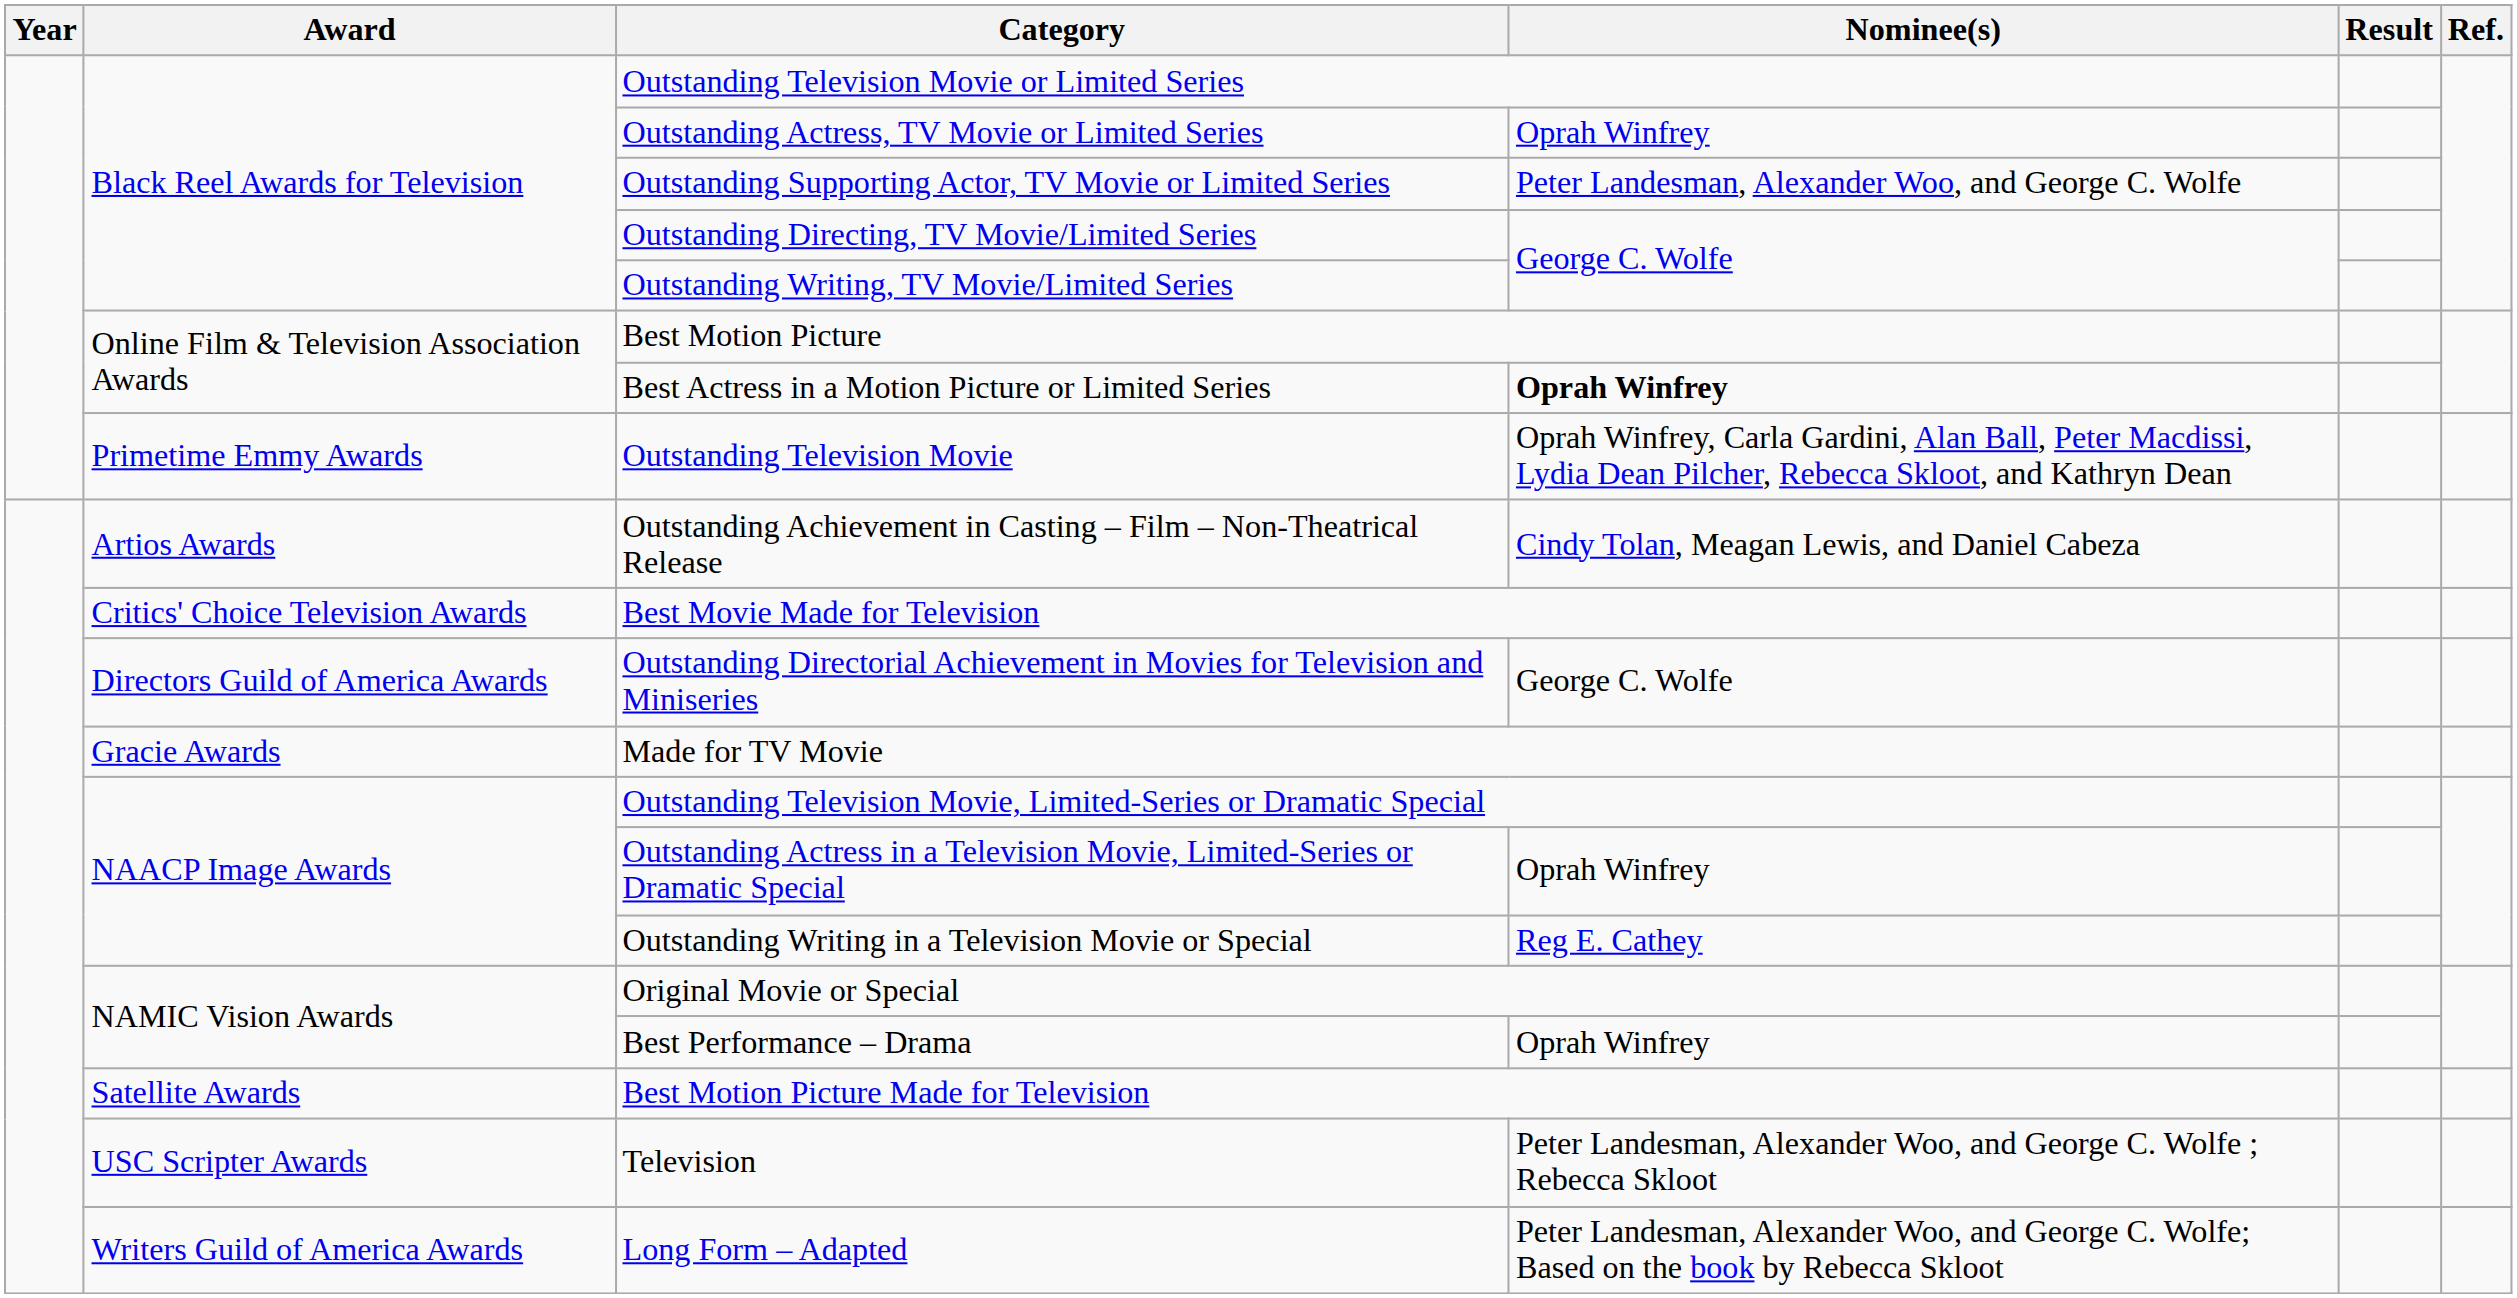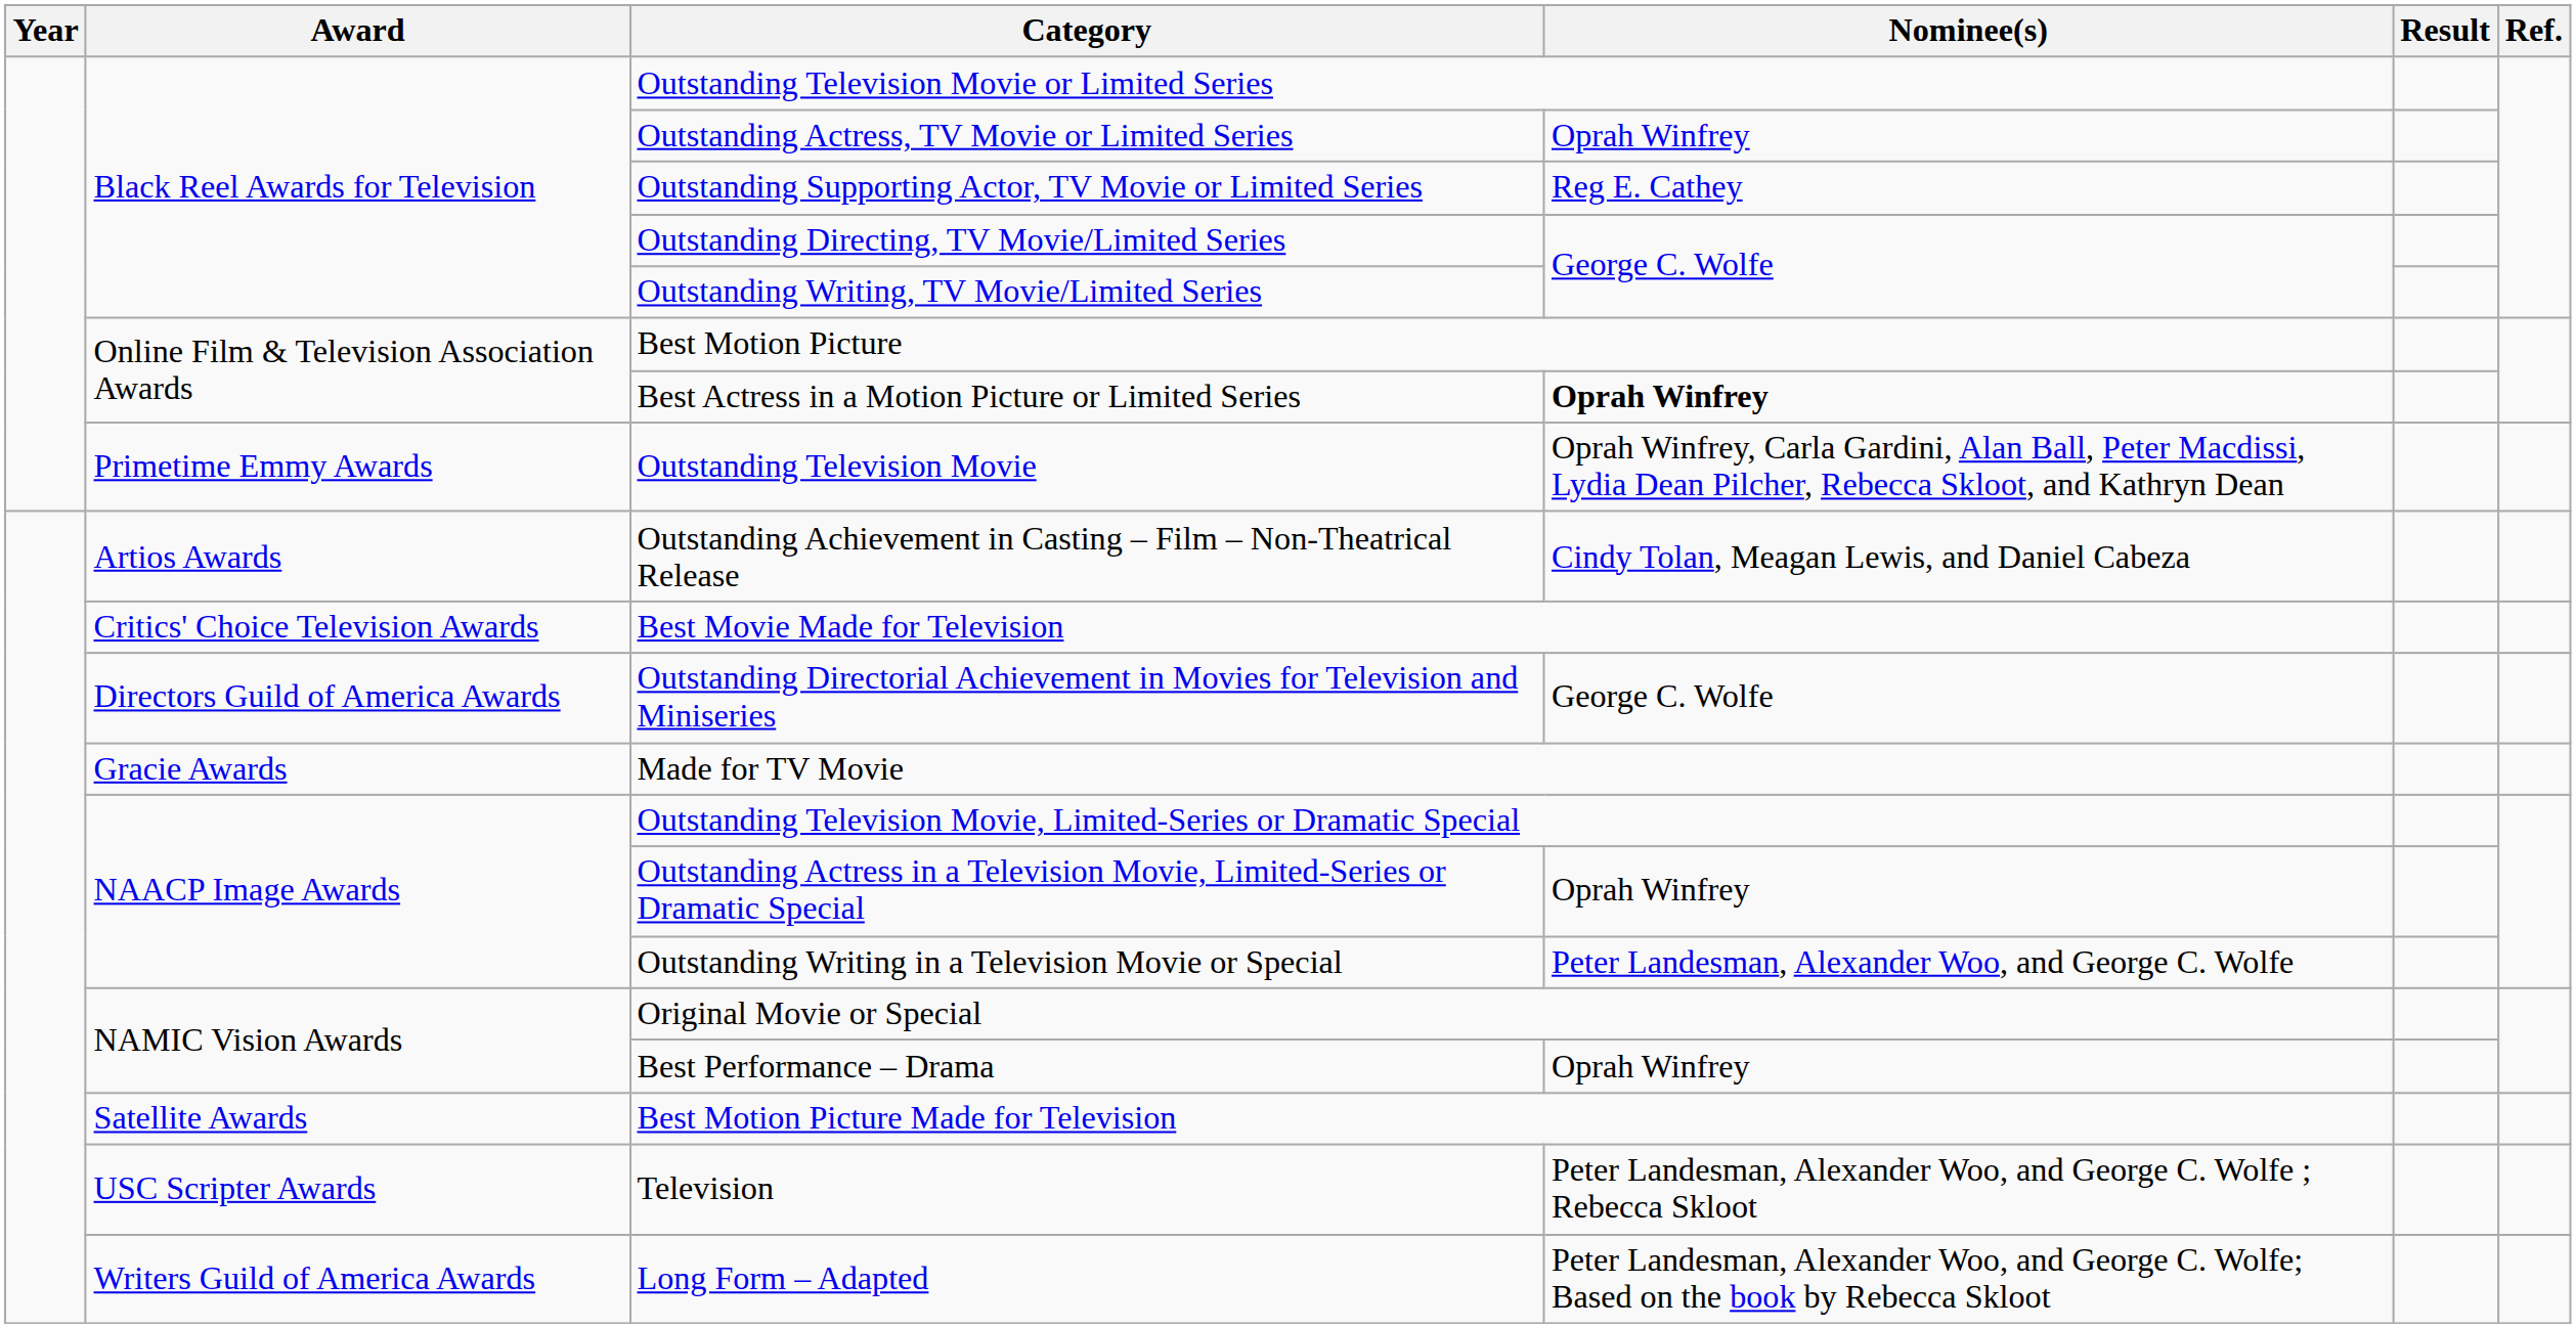 <table class="wikitable sortable">
 <tr>
 <th>Year</th>
 <th>Award</th>
 <th>Category</th>
 <th>Nominee(s)</th>
 <th>Result</th>
 <th>Ref.</th>
 </tr>
 <tr>
 <td rowspan="8"></td>
 <td rowspan="5"><a href='#'>Black Reel Awards for Television</a></td>
 <td colspan="2"><a href='#'>Outstanding Television Movie or Limited Series</a></td>
 <td></td>
 <td align="center" rowspan="5"></td>
 </tr>
 <tr>
 <td><a href='#'>Outstanding Actress, TV Movie or Limited Series</a></td>
 <td><a href='#'>Oprah Winfrey</a></td>
 <td></td>
 </tr>
 <tr>
 <td><a href='#'>Outstanding Supporting Actor, TV Movie or Limited Series</a></td>
-<td><a href='#'>Peter Landesman</a>, <a href='#'>Alexander Woo</a>, and George C. Wolfe</td>
+<td><a href='#'>Reg E. Cathey</a></td>
 <td></td>
 </tr>
 <tr>
 <td><a href='#'>Outstanding Directing, TV Movie/Limited Series</a></td>
 <td rowspan="2"><a href='#'>George C. Wolfe</a></td>
 <td></td>
 </tr>
 <tr>
 <td><a href='#'>Outstanding Writing, TV Movie/Limited Series</a></td>
 <td></td>
 </tr>
 <tr>
 <td rowspan="2">Online Film & Television Association Awards</td>
 <td colspan="2">Best Motion Picture</td>
 <td></td>
 <td align="center" rowspan="2"></td>
 </tr>
 <tr>
 <td>Best Actress in a Motion Picture or Limited Series</td>
 <td><strong>Oprah Winfrey</strong></td>
 <td></td>
 </tr>
 <tr>
 <td><a href='#'>Primetime Emmy Awards</a></td>
 <td><a href='#'>Outstanding Television Movie</a></td>
 <td>Oprah Winfrey, Carla Gardini, <a href='#'>Alan Ball</a>, <a href='#'>Peter Macdissi</a>, <br> <a href='#'>Lydia Dean Pilcher</a>, <a href='#'>Rebecca Skloot</a>, and Kathryn Dean</td>
 <td></td>
 <td align="center"></td>
 </tr>
 <tr>
 <td rowspan="12"></td>
 <td><a href='#'>Artios Awards</a></td>
 <td>Outstanding Achievement in Casting – Film – Non-Theatrical Release</td>
 <td><a href='#'>Cindy Tolan</a>, Meagan Lewis, and Daniel Cabeza</td>
 <td></td>
 <td align="center"></td>
 </tr>
 <tr>
 <td><a href='#'>Critics' Choice Television Awards</a></td>
 <td colspan="2"><a href='#'>Best Movie Made for Television</a></td>
 <td></td>
 <td align="center"></td>
 </tr>
 <tr>
 <td><a href='#'>Directors Guild of America Awards</a></td>
 <td><a href='#'>Outstanding Directorial Achievement in Movies for Television and Miniseries</a></td>
 <td>George C. Wolfe</td>
 <td></td>
 <td align="center"></td>
 </tr>
 <tr>
 <td><a href='#'>Gracie Awards</a></td>
 <td colspan="2">Made for TV Movie</td>
 <td></td>
 <td align="center"></td>
 </tr>
 <tr>
 <td rowspan="3"><a href='#'>NAACP Image Awards</a></td>
 <td colspan="2"><a href='#'>Outstanding Television Movie, Limited-Series or Dramatic Special</a></td>
 <td></td>
 <td align="center" rowspan="3"></td>
 </tr>
 <tr>
 <td><a href='#'>Outstanding Actress in a Television Movie, Limited-Series or Dramatic Special</a></td>
 <td>Oprah Winfrey</td>
 <td></td>
 </tr>
 <tr>
 <td>Outstanding Writing in a Television Movie or Special</td>
-<td><a href='#'>Reg E. Cathey</a></td>
+<td><a href='#'>Peter Landesman</a>, <a href='#'>Alexander Woo</a>, and George C. Wolfe</td>
 <td></td>
 </tr>
 <tr>
 <td rowspan="2">NAMIC Vision Awards</td>
 <td colspan="2">Original Movie or Special</td>
 <td></td>
 <td align="center" rowspan="2"></td>
 </tr>
 <tr>
 <td>Best Performance – Drama</td>
 <td>Oprah Winfrey</td>
 <td></td>
 </tr>
 <tr>
 <td><a href='#'>Satellite Awards</a></td>
 <td colspan="2"><a href='#'>Best Motion Picture Made for Television</a></td>
 <td></td>
 <td align="center"></td>
 </tr>
 <tr>
 <td><a href='#'>USC Scripter Awards</a></td>
 <td>Television</td>
 <td>Peter Landesman, Alexander Woo, and George C. Wolfe ; Rebecca Skloot </td>
 <td></td>
 <td align="center"></td>
 </tr>
 <tr>
 <td><a href='#'>Writers Guild of America Awards</a></td>
 <td><a href='#'>Long Form – Adapted</a></td>
 <td>Peter Landesman, Alexander Woo, and George C. Wolfe; <br> Based on the <a href='#'>book</a> by Rebecca Skloot</td>
 <td></td>
 <td align="center"></td>
 </tr>
 </table>
